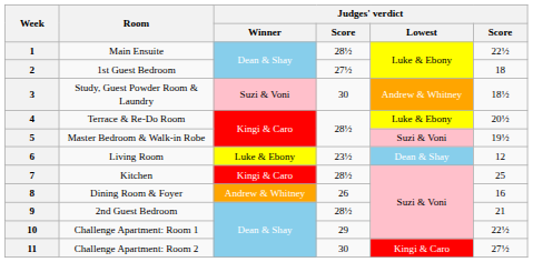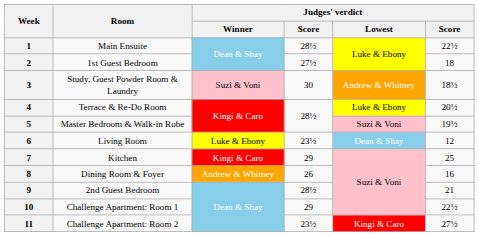 <table class="wikitable" style="text-align: center; font-size: 9pt; line-height:16px; width:70%">
 <tr>
 <th scope="col" rowspan="2" style="width:5%;">Week</th>
 <th scope="col" rowspan="2" style="width:15%;">Room</th>
 <th scope="col" colspan="4">Judges' verdict</th>
 </tr>
 <tr>
 <th scope="col" style="width:10%;">Winner</th>
 <th scope="col" style="width:5%;">Score</th>
 <th scope="col" style="width:10%;">Lowest</th>
 <th scope="col" style="width:5%;">Score</th>
 </tr>
 <tr>
 <th>1</th>
 <td>Main Ensuite</td>
 <td scope="col" style="background:skyblue; color:white;" rowspan="2">Dean & Shay</td>
 <td>28½</td>
 <td scope="col" style="background:yellow; color:black;"  rowspan="2">Luke & Ebony</td>
 <td>22½</td>
 </tr>
 <tr>
 <th>2</th>
 <td>1st Guest Bedroom </td>
 <td>27½</td>
 <td>18</td>
 </tr>
 <tr>
 <th>3</th>
 <td>Study, Guest Powder Room & Laundry</td>
 <td scope="col" style="background:pink; color:black;">Suzi & Voni</td>
 <td>30</td>
 <td scope="col" style="background:orange; color:white;">Andrew & Whitney</td>
 <td>18½</td>
 </tr>
 <tr>
 <th>4</th>
 <td>Terrace & Re-Do Room</td>
 <td rowspan="2" scope="col" style="background:red; color:white;">Kingi & Caro</td>
 <td rowspan="2">28½</td>
 <td scope="col" style="background:yellow; color:black;">Luke & Ebony</td>
 <td>20½</td>
 </tr>
 <tr>
 <th>5</th>
 <td>Master Bedroom & Walk-in Robe</td>
 <td scope="col" style="background:pink; color:black;">Suzi & Voni</td>
 <td>19½</td>
 </tr>
 <tr>
 <th>6</th>
 <td>Living Room</td>
 <td scope="col" style="background:yellow; color:black;">Luke & Ebony</td>
 <td>23½</td>
 <td scope="col" style="background:skyblue; color:white;">Dean & Shay</td>
 <td>12</td>
 </tr>
 <tr>
 <th>7</th>
 <td>Kitchen</td>
 <td scope="col" style="background:red; color:white;">Kingi & Caro</td>
-<td>28½</td>
+<td>29</td>
 <td rowspan="4" scope="col" style="background:pink; color:black;">Suzi & Voni</td>
 <td>25</td>
 </tr>
 <tr>
 <th>8</th>
 <td>Dining Room & Foyer</td>
 <td scope="col" style="background:orange; color:white;">Andrew & Whitney</td>
 <td>26</td>
 <td>16</td>
 </tr>
 <tr>
 <th>9</th>
 <td>2nd Guest Bedroom </td>
 <td rowspan="3" scope="col" style="background:skyblue; color:white;">Dean & Shay</td>
 <td>28½</td>
 <td>21</td>
 </tr>
 <tr>
 <th>10</th>
 <td>Challenge Apartment: Room 1</td>
 <td>29</td>
 <td>22½</td>
 </tr>
 <tr>
 <th>11</th>
 <td>Challenge Apartment: Room 2</td>
-<td>30</td>
+<td>23½</td>
 <td scope="col" style="background:red; color:white;">Kingi & Caro</td>
 <td>27½</td>
 </tr>
 </table>
